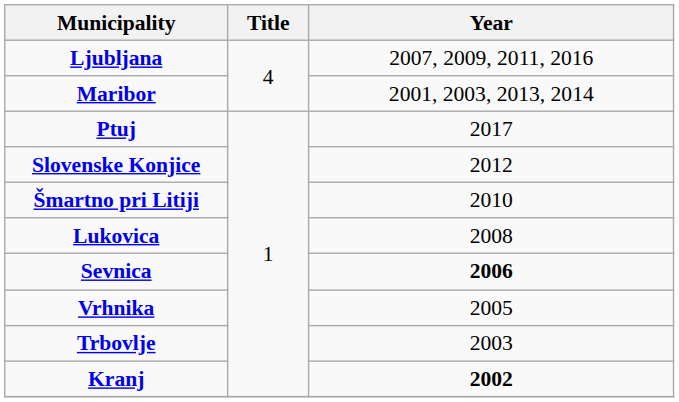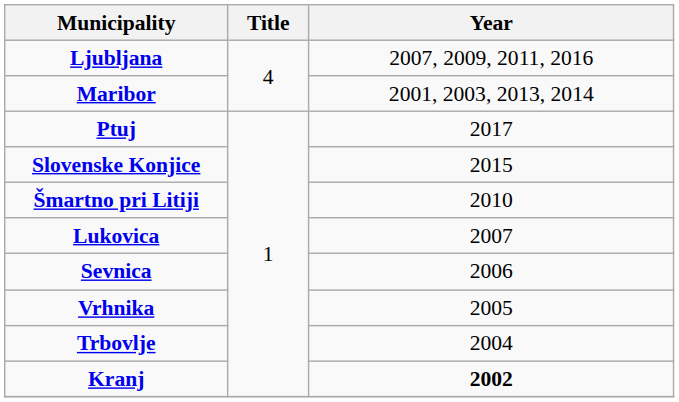 <table class="wikitable sortable" style="font-size: 95%; text-align:center">
 <tr>
 <th width="150">Municipality</th>
 <th width="50">Title</th>
 <th width="250">Year</th>
 </tr>
 <tr>
 <td><strong><a href='#'>Ljubljana</a></strong></td>
 <td rowspan="2" align=center>4</td>
 <td>2007, 2009, 2011, 2016</td>
 </tr>
 <tr>
 <td><strong><a href='#'>Maribor</a></strong></td>
 <td>2001, 2003, 2013, 2014</td>
 </tr>
 <tr>
 <td><strong><a href='#'>Ptuj</a></strong></td>
 <td rowspan="8" align=center>1</td>
 <td>2017</td>
 </tr>
 <tr>
 <td><strong><a href='#'>Slovenske Konjice</a></strong></td>
-<td>2012</td>
+<td>2015</td>
 </tr>
 <tr>
 <td><strong><a href='#'>Šmartno pri Litiji</a></strong></td>
 <td>2010</td>
 </tr>
 <tr>
 <td><strong><a href='#'>Lukovica</a></strong></td>
-<td>2008</td>
+<td>2007</td>
 </tr>
 <tr>
 <td><strong><a href='#'>Sevnica</a></strong></td>
-<td><strong>2006</strong></td>
+<td>2006</td>
 </tr>
 <tr>
 <td><strong><a href='#'>Vrhnika</a></strong></td>
 <td>2005</td>
 </tr>
 <tr>
 <td><strong><a href='#'>Trbovlje</a></strong></td>
-<td>2003</td>
+<td>2004</td>
 </tr>
 <tr>
 <td><strong><a href='#'>Kranj</a></strong></td>
 <td><strong>2002</strong></td>
 </tr>
 <tr>
 </tr>
 </table>
